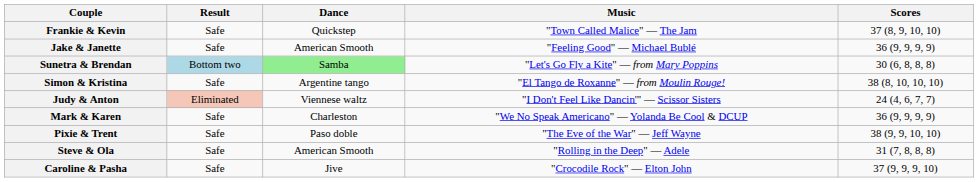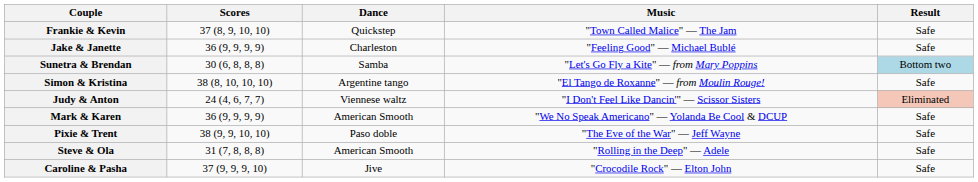 <table class="wikitable sortable" style="text-align:center; width:90%">
 <tr>
 <th scope="col">Couple</th>
-<th scope="col" class="unsortable">Result</th>
+<th scope="col">Scores</th>
 <th scope="col" class="unsortable">Dance</th>
 <th scope="col" class="unsortable">Music</th>
-<th scope="col">Scores</th>
+<th scope="col" class="unsortable">Result</th>
 </tr>
 <tr>
 <th scope="row">Frankie & Kevin</th>
-<td>Safe</td>
+<td>37 (8, 9, 10, 10)</td>
 <td>Quickstep</td>
 <td>"<a href='#'>Town Called Malice</a>" — <a href='#'>The Jam</a></td>
-<td>37 (8, 9, 10, 10)</td>
+<td>Safe</td>
 </tr>
 <tr>
 <th scope="row">Jake & Janette</th>
+<td>36 (9, 9, 9, 9)</td>
+<td>Charleston</td>
+<td>"<a href='#'>Feeling Good</a>" — <a href='#'>Michael Bublé</a></td>
 <td>Safe</td>
-<td>American Smooth</td>
-<td>"<a href='#'>Feeling Good</a>" — <a href='#'>Michael Bublé</a></td>
-<td>36 (9, 9, 9, 9)</td>
 </tr>
 <tr>
 <th scope="row">Sunetra & Brendan</th>
+<td>30 (6, 8, 8, 8)</td>
+<td>Samba</td>
+<td>"<a href='#'>Let's Go Fly a Kite</a>" — <em>from <a href='#'>Mary Poppins</a></em></td>
 <td bgcolor="lightblue">Bottom two</td>
-<td style="background: lightgreen;">Samba</td>
-<td>"<a href='#'>Let's Go Fly a Kite</a>" — <em>from <a href='#'>Mary Poppins</a></em></td>
-<td>30 (6, 8, 8, 8)</td>
 </tr>
 <tr>
 <th scope="row">Simon & Kristina</th>
-<td>Safe</td>
+<td>38 (8, 10, 10, 10)</td>
 <td>Argentine tango</td>
 <td>"<a href='#'>El Tango de Roxanne</a>" — <em>from <a href='#'>Moulin Rouge!</a></em></td>
-<td>38 (8, 10, 10, 10)</td>
+<td>Safe</td>
 </tr>
 <tr>
 <th scope="row">Judy & Anton</th>
-<td bgcolor="f4c7b8">Eliminated</td>
+<td>24 (4, 6, 7, 7)</td>
 <td>Viennese waltz</td>
 <td>"<a href='#'>I Don't Feel Like Dancin'</a>" — <a href='#'>Scissor Sisters</a></td>
-<td>24 (4, 6, 7, 7)</td>
+<td bgcolor="f4c7b8">Eliminated</td>
 </tr>
 <tr>
 <th scope="row">Mark & Karen</th>
+<td>36 (9, 9, 9, 9)</td>
+<td>American Smooth</td>
+<td>"<a href='#'>We No Speak Americano</a>" — <a href='#'>Yolanda Be Cool</a> & <a href='#'>DCUP</a></td>
 <td>Safe</td>
-<td>Charleston</td>
-<td>"<a href='#'>We No Speak Americano</a>" — <a href='#'>Yolanda Be Cool</a> & <a href='#'>DCUP</a></td>
-<td>36 (9, 9, 9, 9)</td>
 </tr>
 <tr>
 <th scope="row">Pixie & Trent</th>
-<td>Safe</td>
+<td>38 (9, 9, 10, 10)</td>
 <td>Paso doble</td>
 <td>"<a href='#'>The Eve of the War</a>" — <a href='#'>Jeff Wayne</a></td>
-<td>38 (9, 9, 10, 10)</td>
+<td>Safe</td>
 </tr>
 <tr>
 <th scope="row">Steve & Ola</th>
-<td>Safe</td>
+<td>31 (7, 8, 8, 8)</td>
 <td>American Smooth</td>
 <td>"<a href='#'>Rolling in the Deep</a>" — <a href='#'>Adele</a></td>
-<td>31 (7, 8, 8, 8)</td>
+<td>Safe</td>
 </tr>
 <tr>
 <th scope="row">Caroline & Pasha</th>
-<td>Safe</td>
+<td>37 (9, 9, 9, 10)</td>
 <td>Jive</td>
 <td>"<a href='#'>Crocodile Rock</a>" — <a href='#'>Elton John</a></td>
-<td>37 (9, 9, 9, 10)</td>
+<td>Safe</td>
 </tr>
 </table>
